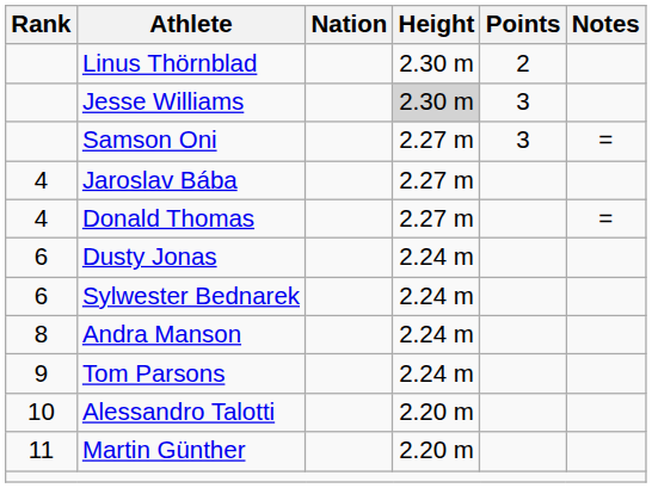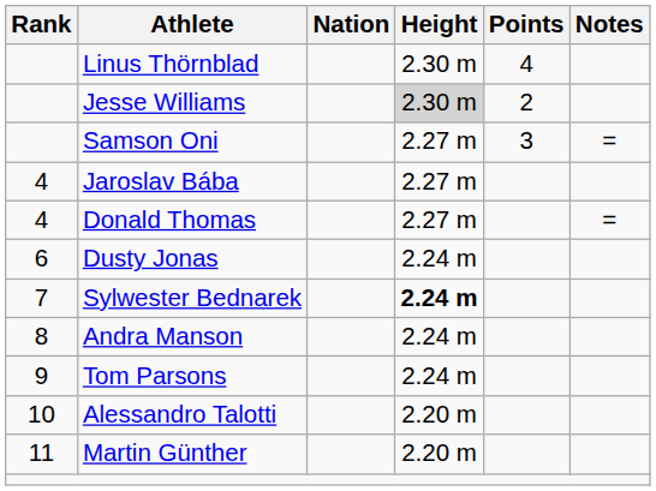 <table class="wikitable mw-datatable sortable" style="text-align:center;">
 <tr>
 <th>Rank</th>
 <th>Athlete</th>
 <th>Nation</th>
 <th>Height</th>
 <th>Points</th>
 <th>Notes</th>
 </tr>
 <tr>
 <td></td>
 <td align=left><a href='#'>Linus Thörnblad</a></td>
 <td align=left></td>
 <td>2.30 m</td>
-<td>2</td>
+<td>4</td>
 <td></td>
 </tr>
 <tr>
 <td></td>
 <td align=left><a href='#'>Jesse Williams</a></td>
 <td align=left></td>
 <td style="background: lightgrey;">2.30 m</td>
-<td>3</td>
+<td>2</td>
 <td></td>
 </tr>
 <tr>
 <td></td>
 <td align=left><a href='#'>Samson Oni</a></td>
 <td align=left></td>
 <td>2.27 m</td>
 <td>3</td>
 <td>=</td>
 </tr>
 <tr>
 <td>4</td>
 <td align=left><a href='#'>Jaroslav Bába</a></td>
 <td align=left></td>
 <td>2.27 m</td>
 <td></td>
 <td></td>
 </tr>
 <tr>
 <td>4</td>
 <td align=left><a href='#'>Donald Thomas</a></td>
 <td align=left></td>
 <td>2.27 m</td>
 <td></td>
 <td>=</td>
 </tr>
 <tr>
 <td>6</td>
 <td align=left><a href='#'>Dusty Jonas</a></td>
 <td align=left></td>
 <td>2.24 m</td>
 <td></td>
 <td></td>
 </tr>
 <tr>
-<td>6</td>
+<td>7</td>
 <td align=left><a href='#'>Sylwester Bednarek</a></td>
 <td align=left></td>
-<td>2.24 m</td>
+<td><strong>2.24 m</strong></td>
 <td></td>
 <td></td>
 </tr>
 <tr>
 <td>8</td>
 <td align=left><a href='#'>Andra Manson</a></td>
 <td align=left></td>
 <td>2.24 m</td>
 <td></td>
 <td></td>
 </tr>
 <tr>
 <td>9</td>
 <td align=left><a href='#'>Tom Parsons</a></td>
 <td align=left></td>
 <td>2.24 m</td>
 <td></td>
 <td></td>
 </tr>
 <tr>
 <td>10</td>
 <td align=left><a href='#'>Alessandro Talotti</a></td>
 <td align=left></td>
 <td>2.20 m</td>
 <td></td>
 <td></td>
 </tr>
 <tr>
 <td>11</td>
 <td align=left><a href='#'>Martin Günther</a></td>
 <td align=left></td>
 <td>2.20 m</td>
 <td></td>
 <td></td>
 </tr>
 <tr class="sortbottom">
 <td colspan=6></td>
 </tr>
 </table>
